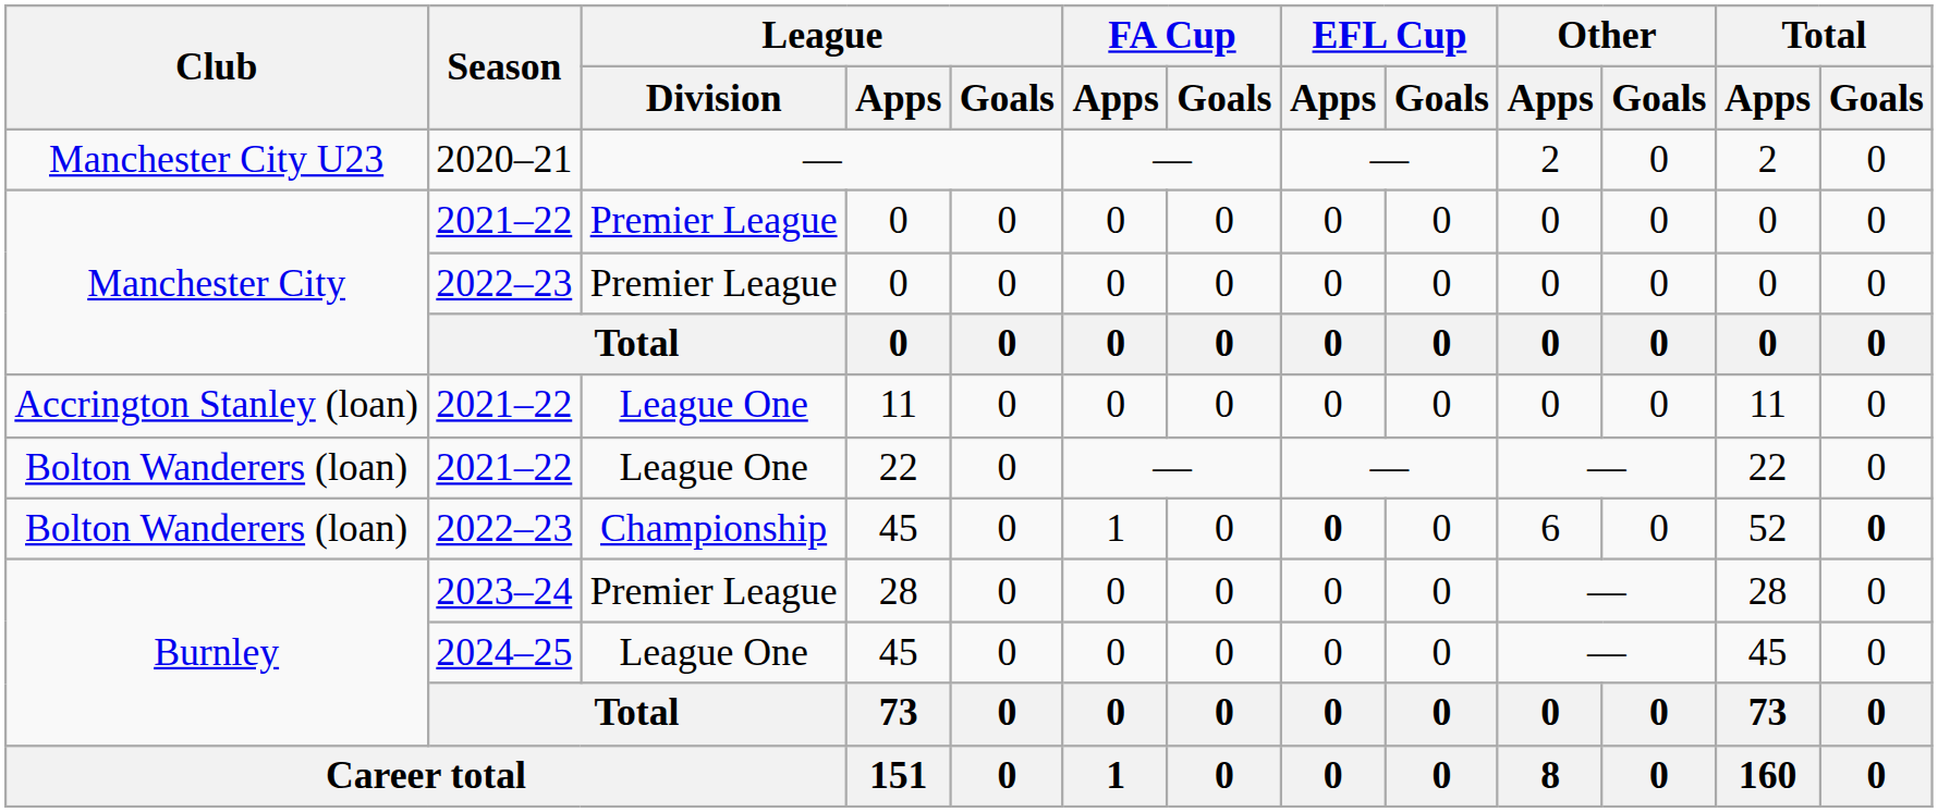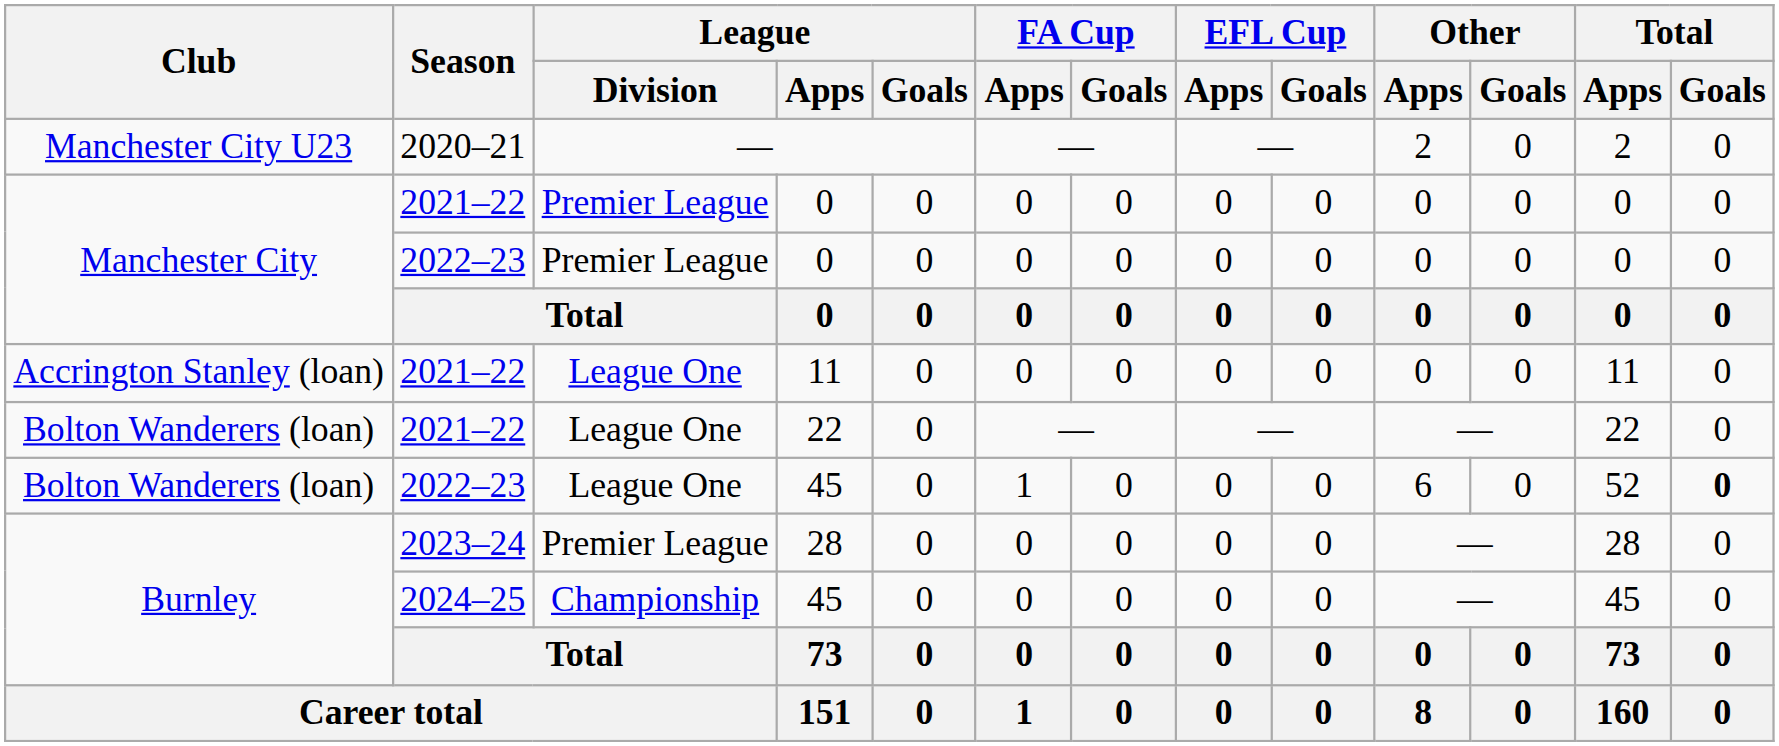 <table class=wikitable style=text-align:center>
 <tr>
 <th rowspan=2>Club</th>
 <th rowspan=2>Season</th>
 <th colspan=3>League</th>
 <th colspan=2><a href='#'>FA Cup</a></th>
 <th colspan=2><a href='#'>EFL Cup</a></th>
 <th colspan=2>Other</th>
 <th colspan=2>Total</th>
 </tr>
 <tr>
 <th>Division</th>
 <th>Apps</th>
 <th>Goals</th>
 <th>Apps</th>
 <th>Goals</th>
 <th>Apps</th>
 <th>Goals</th>
 <th>Apps</th>
 <th>Goals</th>
 <th>Apps</th>
 <th>Goals</th>
 </tr>
 <tr>
 <td><a href='#'>Manchester City U23</a></td>
 <td>2020–21</td>
 <td colspan=3>—</td>
 <td colspan=2>—</td>
 <td colspan=2>—</td>
 <td>2</td>
 <td>0</td>
 <td>2</td>
 <td>0</td>
 </tr>
 <tr>
 <td rowspan=3><a href='#'>Manchester City</a></td>
 <td><a href='#'>2021–22</a></td>
 <td><a href='#'>Premier League</a></td>
 <td>0</td>
 <td>0</td>
 <td>0</td>
 <td>0</td>
 <td>0</td>
 <td>0</td>
 <td>0</td>
 <td>0</td>
 <td>0</td>
 <td>0</td>
 </tr>
 <tr>
 <td><a href='#'>2022–23</a></td>
 <td>Premier League</td>
 <td>0</td>
 <td>0</td>
 <td>0</td>
 <td>0</td>
 <td>0</td>
 <td>0</td>
 <td>0</td>
 <td>0</td>
 <td>0</td>
 <td>0</td>
 </tr>
 <tr>
 <th colspan=2>Total</th>
 <th>0</th>
 <th>0</th>
 <th>0</th>
 <th>0</th>
 <th>0</th>
 <th>0</th>
 <th>0</th>
 <th>0</th>
 <th>0</th>
 <th>0</th>
 </tr>
 <tr>
 <td><a href='#'>Accrington Stanley</a> (loan)</td>
 <td><a href='#'>2021–22</a></td>
 <td><a href='#'>League One</a></td>
 <td>11</td>
 <td>0</td>
 <td>0</td>
 <td>0</td>
 <td>0</td>
 <td>0</td>
 <td>0</td>
 <td>0</td>
 <td>11</td>
 <td>0</td>
 </tr>
 <tr>
 <td><a href='#'>Bolton Wanderers</a> (loan)</td>
 <td><a href='#'>2021–22</a></td>
 <td>League One</td>
 <td>22</td>
 <td>0</td>
 <td colspan=2>—</td>
 <td colspan=2>—</td>
 <td colspan=2>—</td>
 <td>22</td>
 <td>0</td>
 </tr>
 <tr>
 <td><a href='#'>Bolton Wanderers</a> (loan)</td>
 <td><a href='#'>2022–23</a></td>
-<td><a href='#'>Championship</a></td>
+<td>League One</td>
 <td>45</td>
 <td>0</td>
 <td>1</td>
 <td>0</td>
-<td><strong>0</strong></td>
+<td>0</td>
 <td>0</td>
 <td>6</td>
 <td>0</td>
 <td>52</td>
 <td><strong>0</strong></td>
 </tr>
 <tr>
 <td rowspan=3><a href='#'>Burnley</a></td>
 <td><a href='#'>2023–24</a></td>
 <td>Premier League</td>
 <td>28</td>
 <td>0</td>
 <td>0</td>
 <td>0</td>
 <td>0</td>
 <td>0</td>
 <td colspan=2>—</td>
 <td>28</td>
 <td>0</td>
 </tr>
 <tr>
 <td><a href='#'>2024–25</a></td>
-<td>League One</td>
+<td><a href='#'>Championship</a></td>
 <td>45</td>
 <td>0</td>
 <td>0</td>
 <td>0</td>
 <td>0</td>
 <td>0</td>
 <td colspan=2>—</td>
 <td>45</td>
 <td>0</td>
 </tr>
 <tr>
 <th colspan=2>Total</th>
 <th>73</th>
 <th>0</th>
 <th>0</th>
 <th>0</th>
 <th>0</th>
 <th>0</th>
 <th>0</th>
 <th>0</th>
 <th>73</th>
 <th>0</th>
 </tr>
 <tr>
 <th colspan=3>Career total</th>
 <th>151</th>
 <th>0</th>
 <th>1</th>
 <th>0</th>
 <th>0</th>
 <th>0</th>
 <th>8</th>
 <th>0</th>
 <th>160</th>
 <th>0</th>
 </tr>
 </table>
